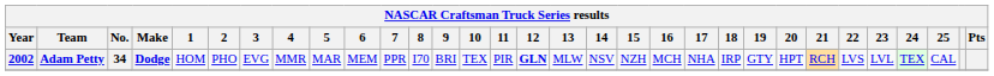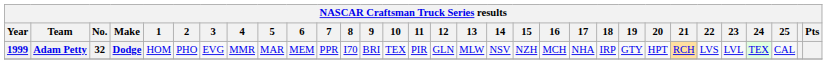 <table class="wikitable" style="text-align:center; font-size:75%">
 <tr>
 <th colspan=46><a href='#'>NASCAR Craftsman Truck Series</a> results</th>
 </tr>
 <tr>
 <th>Year</th>
 <th>Team</th>
 <th>No.</th>
 <th>Make</th>
 <th>1</th>
 <th>2</th>
 <th>3</th>
 <th>4</th>
 <th>5</th>
 <th>6</th>
 <th>7</th>
 <th>8</th>
 <th>9</th>
 <th>10</th>
 <th>11</th>
 <th>12</th>
 <th>13</th>
 <th>14</th>
 <th>15</th>
 <th>16</th>
 <th>17</th>
 <th>18</th>
 <th>19</th>
 <th>20</th>
 <th>21</th>
 <th>22</th>
 <th>23</th>
 <th>24</th>
 <th>25</th>
 <th></th>
 <th>Pts</th>
 </tr>
 <tr>
-<th><a href='#'>2002</a></th>
+<th><a href='#'>1999</a></th>
 <th><a href='#'>Adam Petty</a></th>
-<th>34</th>
+<th>32</th>
 <th><a href='#'>Dodge</a></th>
 <td><a href='#'>HOM</a></td>
 <td><a href='#'>PHO</a></td>
 <td><a href='#'>EVG</a></td>
 <td><a href='#'>MMR</a></td>
 <td><a href='#'>MAR</a></td>
 <td><a href='#'>MEM</a></td>
 <td><a href='#'>PPR</a></td>
 <td><a href='#'>I70</a></td>
 <td><a href='#'>BRI</a></td>
 <td><a href='#'>TEX</a></td>
 <td><a href='#'>PIR</a></td>
-<td><strong><a href='#'>GLN</a></strong></td>
+<td><a href='#'>GLN</a></td>
 <td><a href='#'>MLW</a></td>
 <td><a href='#'>NSV</a></td>
 <td><a href='#'>NZH</a></td>
 <td><a href='#'>MCH</a></td>
 <td><a href='#'>NHA</a></td>
 <td><a href='#'>IRP</a></td>
 <td><a href='#'>GTY</a></td>
 <td><a href='#'>HPT</a></td>
 <td style="background:#FFDF9F;"><a href='#'>RCH</a><br></td>
 <td><a href='#'>LVS</a></td>
 <td><a href='#'>LVL</a></td>
 <td style="background:#DFFFDF;"><a href='#'>TEX</a><br></td>
 <td><a href='#'>CAL</a></td>
 <th></th>
 <th></th>
 </tr>
 <tr>
 </tr>
 </table>
